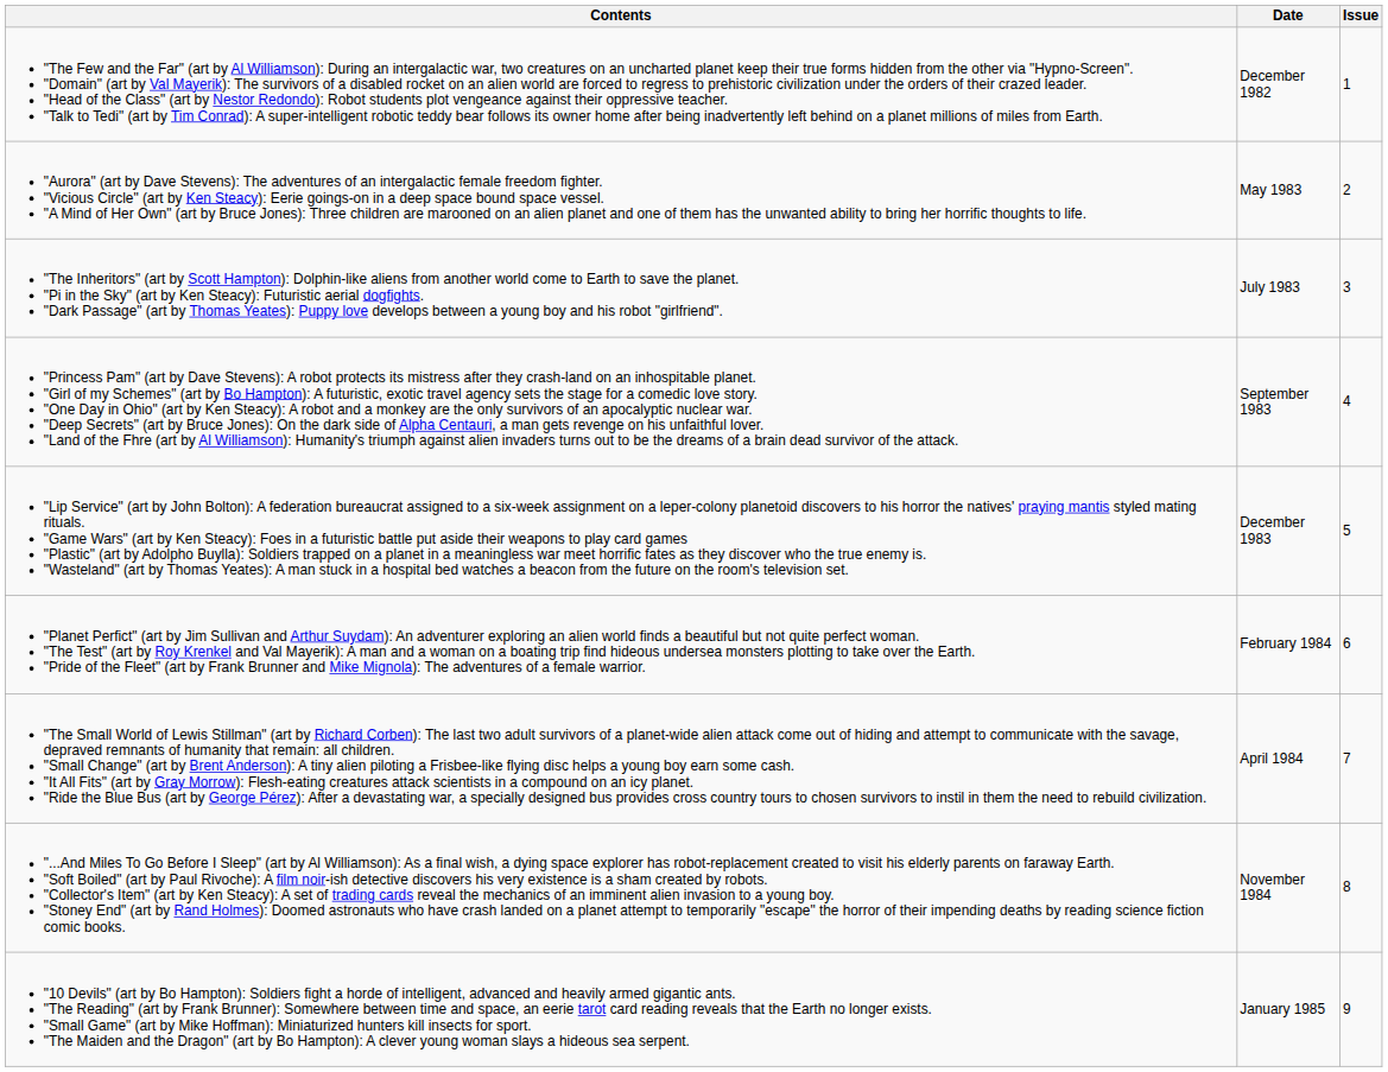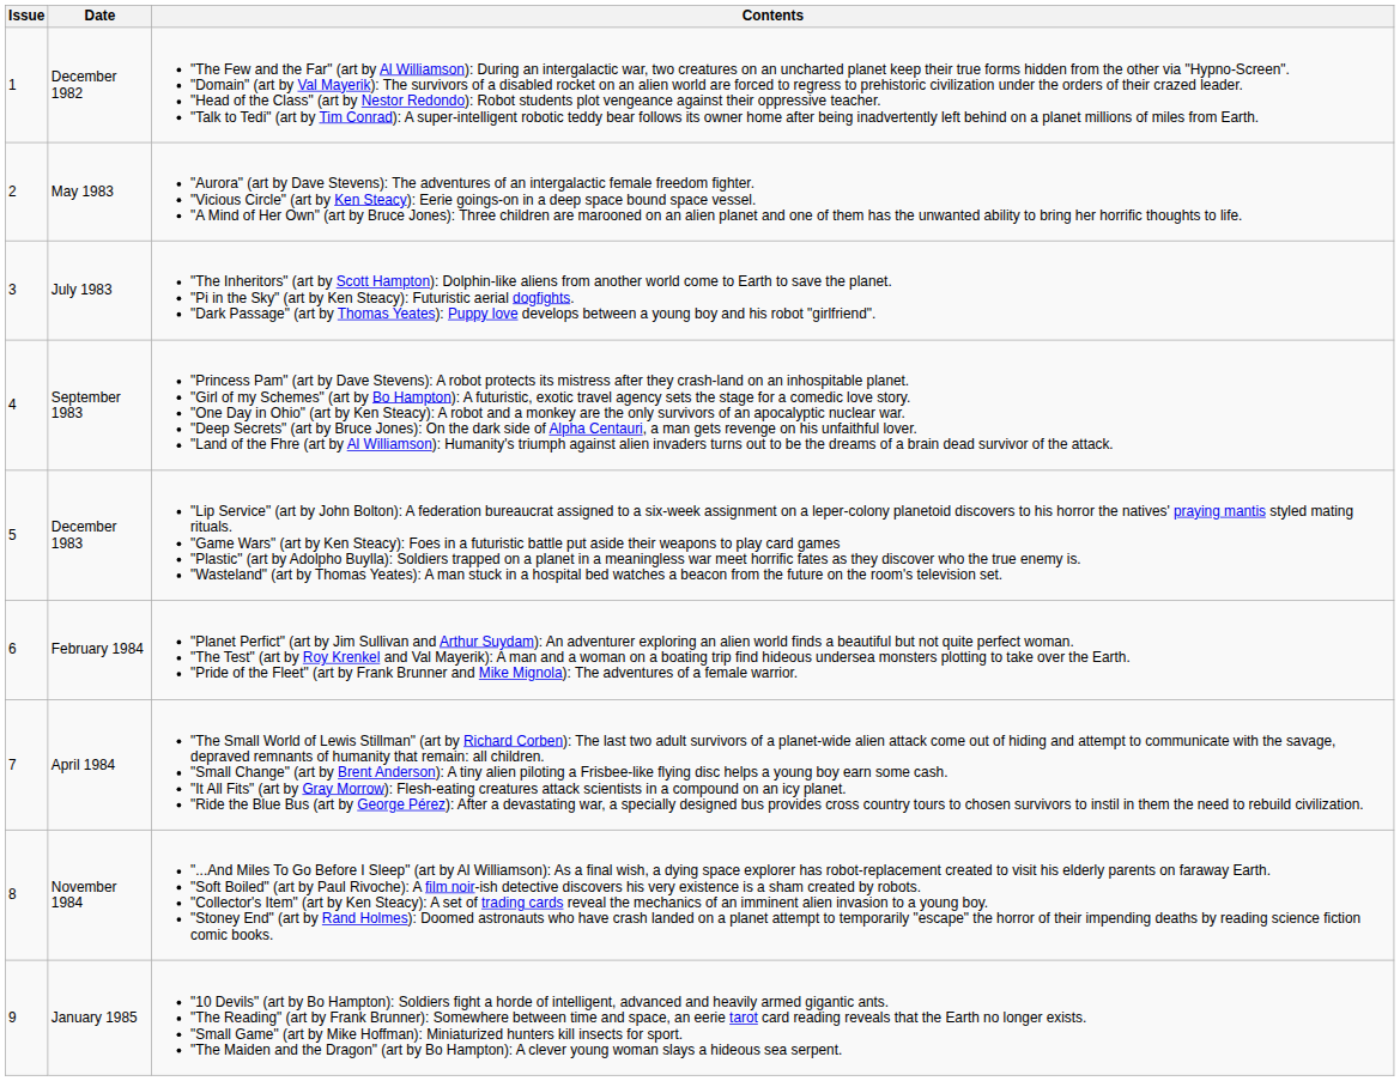 <table class="wikitable mw-collapsible width="75%">
 <tr>
+<th>Issue</th>
+<th>Date</th>
 <th>Contents</th>
-<th>Date</th>
-<th>Issue</th>
 </tr>
 <tr>
+<td>1</td>
+<td>December 1982</td>
 <td><br><ul><li>"The Few and the Far" (art by <a href='#'>Al Williamson</a>): During an intergalactic war, two creatures on an uncharted planet keep their true forms hidden from the other via "Hypno-Screen".</li><li>"Domain" (art by <a href='#'>Val Mayerik</a>): The survivors of a disabled rocket on an alien world are forced to regress to prehistoric civilization under the orders of their crazed leader.</li><li>"Head of the Class" (art by <a href='#'>Nestor Redondo</a>): Robot students plot vengeance against their oppressive teacher.</li><li>"Talk to Tedi" (art by <a href='#'>Tim Conrad</a>): A super-intelligent robotic teddy bear follows its owner home after being inadvertently left behind on a planet millions of miles from Earth.</li></ul></td>
-<td>December 1982</td>
-<td>1</td>
 </tr>
 <tr>
+<td>2</td>
+<td>May 1983</td>
 <td><br><ul><li>"Aurora" (art by Dave Stevens): The adventures of an intergalactic female freedom fighter.</li><li>"Vicious Circle" (art by <a href='#'>Ken Steacy</a>): Eerie goings-on in a deep space bound space vessel.</li><li>"A Mind of Her Own" (art by Bruce Jones): Three children are marooned on an alien planet and one of them has the unwanted ability to bring her horrific thoughts to life.</li></ul></td>
-<td>May 1983</td>
-<td>2</td>
 </tr>
 <tr>
+<td>3</td>
+<td>July 1983</td>
 <td><br><ul><li>"The Inheritors" (art by <a href='#'>Scott Hampton</a>): Dolphin-like aliens from another world come to Earth to save the planet.</li><li>"Pi in the Sky" (art by Ken Steacy): Futuristic aerial <a href='#'>dogfights</a>.</li><li>"Dark Passage" (art by <a href='#'>Thomas Yeates</a>): <a href='#'>Puppy love</a> develops between a young boy and his robot "girlfriend".</li></ul></td>
-<td>July 1983</td>
-<td>3</td>
 </tr>
 <tr>
+<td>4</td>
+<td>September 1983</td>
 <td><br><ul><li>"Princess Pam" (art by Dave Stevens): A robot protects its mistress after they crash-land on an inhospitable planet.</li><li>"Girl of my Schemes" (art by <a href='#'>Bo Hampton</a>): A futuristic, exotic travel agency sets the stage for a comedic love story.</li><li>"One Day in Ohio" (art by Ken Steacy): A robot and a monkey are the only survivors of an apocalyptic nuclear war.</li><li>"Deep Secrets" (art by Bruce Jones): On the dark side of <a href='#'>Alpha Centauri</a>, a man gets revenge on his unfaithful lover.</li><li>"Land of the Fhre (art by <a href='#'>Al Williamson</a>): Humanity's triumph against alien invaders turns out to be the dreams of a brain dead survivor of the attack.</li></ul></td>
-<td>September 1983</td>
-<td>4</td>
 </tr>
 <tr>
+<td>5</td>
+<td>December 1983</td>
 <td><br><ul><li>"Lip Service" (art by John Bolton): A federation bureaucrat assigned to a six-week assignment on a leper-colony planetoid discovers to his horror the natives' <a href='#'>praying mantis</a> styled mating rituals.</li><li>"Game Wars" (art by Ken Steacy): Foes in a futuristic battle put aside their weapons to play card games</li><li>"Plastic" (art by  Adolpho Buylla): Soldiers trapped on a planet in a meaningless war meet horrific fates as they discover who the true enemy is.</li><li>"Wasteland" (art by Thomas Yeates): A man stuck in a hospital bed watches a beacon from the future on the room's television set.</li></ul></td>
-<td>December 1983</td>
-<td>5</td>
 </tr>
 <tr>
+<td>6</td>
+<td>February 1984</td>
 <td><br><ul><li>"Planet Perfict" (art by Jim Sullivan and <a href='#'>Arthur Suydam</a>): An adventurer exploring an alien world finds a beautiful but not quite perfect woman.</li><li>"The Test" (art by <a href='#'>Roy Krenkel</a> and Val Mayerik): A man and a woman on a boating trip find hideous undersea monsters plotting to take over the Earth.</li><li>"Pride of the Fleet" (art by Frank Brunner and <a href='#'>Mike Mignola</a>): The adventures of a female warrior.</li></ul></td>
-<td>February 1984</td>
-<td>6</td>
 </tr>
 <tr>
+<td>7</td>
+<td>April 1984</td>
 <td><br><ul><li>"The Small World of Lewis Stillman" (art by <a href='#'>Richard Corben</a>): The last two adult survivors of a planet-wide alien attack come out of hiding and attempt to communicate with the savage, depraved remnants of humanity that remain: all children.</li><li>"Small Change" (art by <a href='#'>Brent Anderson</a>): A tiny alien piloting a Frisbee-like flying disc helps a young boy earn some cash.</li><li>"It All Fits" (art by <a href='#'>Gray Morrow</a>): Flesh-eating creatures attack scientists in a compound on an icy planet.</li><li>"Ride the Blue Bus (art by <a href='#'>George Pérez</a>): After a devastating war, a specially designed bus provides cross country tours to chosen survivors to instil in them the need to rebuild civilization.</li></ul></td>
-<td>April 1984</td>
-<td>7</td>
 </tr>
 <tr>
+<td>8</td>
+<td>November 1984</td>
 <td><br><ul><li>"...And Miles To Go Before I Sleep" (art by Al Williamson): As a final wish, a dying space explorer has robot-replacement created to visit his elderly parents on faraway Earth.</li><li>"Soft Boiled" (art by Paul Rivoche): A <a href='#'>film noir</a>-ish detective discovers his very existence is a sham created by robots.</li><li>"Collector's Item" (art by Ken Steacy): A set of <a href='#'>trading cards</a> reveal the mechanics of an imminent alien invasion to a young boy.</li><li>"Stoney End" (art by <a href='#'>Rand Holmes</a>): Doomed astronauts who have crash landed on a planet attempt to temporarily "escape" the horror of their impending deaths by reading science fiction comic books.</li></ul></td>
-<td>November 1984</td>
-<td>8</td>
 </tr>
 <tr>
+<td>9</td>
+<td>January 1985</td>
 <td><br><ul><li>"10 Devils" (art by Bo Hampton): Soldiers fight a horde of intelligent, advanced and heavily armed gigantic ants.</li><li>"The Reading" (art by Frank Brunner): Somewhere between time and space, an eerie <a href='#'>tarot</a> card reading reveals that the Earth no longer exists.</li><li>"Small Game" (art by Mike Hoffman): Miniaturized hunters kill insects for sport.</li><li>"The Maiden and the Dragon" (art by Bo Hampton): A clever young woman slays a hideous sea serpent.</li></ul></td>
-<td>January 1985</td>
-<td>9</td>
 </tr>
 </table>
